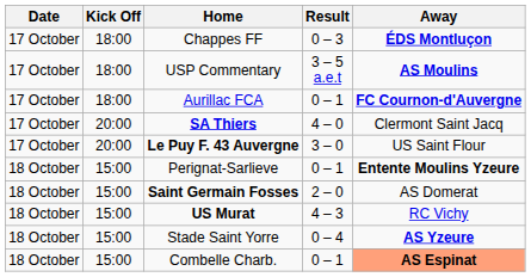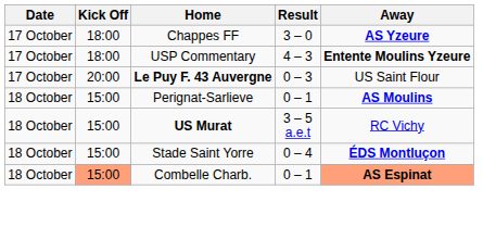 <table class="wikitable" style="text-align: center">
 <tr>
 <th scope="col">Date</th>
 <th scope="col">Kick Off</th>
 <th scope="col">Home</th>
 <th scope="col">Result</th>
 <th scope="col">Away</th>
 </tr>
 <tr>
 <td>17 October</td>
 <td>18:00</td>
 <td>Chappes FF</td>
-<td>0 – 3</td>
-<td><strong><a href='#'>ÉDS Montluçon</a></strong></td>
+<td>3 – 0</td>
+<td><strong><a href='#'>AS Yzeure</a></strong></td>
 </tr>
 <tr>
 <td>17 October</td>
 <td>18:00</td>
 <td>USP Commentary</td>
-<td>3 – 5 <br> <a href='#'>a.e.t</a></td>
-<td><strong><a href='#'>AS Moulins</a></strong></td>
-</tr>
-<tr>
-<td>17 October</td>
-<td>18:00</td>
-<td><a href='#'>Aurillac FCA</a></td>
-<td>0 – 1</td>
-<td><strong><a href='#'>FC Cournon-d'Auvergne</a></strong></td>
-</tr>
-<tr>
-<td>17 October</td>
-<td>20:00</td>
-<td><strong><a href='#'>SA Thiers</a></strong></td>
-<td>4 – 0</td>
-<td>Clermont Saint Jacq</td>
+<td>4 – 3</td>
+<td><strong>Entente Moulins Yzeure</strong></td>
 </tr>
 <tr>
 <td>17 October</td>
 <td>20:00</td>
 <td><strong>Le Puy F. 43 Auvergne</strong></td>
-<td>3 – 0</td>
+<td>0 – 3</td>
 <td>US Saint Flour</td>
 </tr>
 <tr>
 <td>18 October</td>
 <td>15:00</td>
 <td>Perignat-Sarlieve</td>
 <td>0 – 1</td>
-<td><strong>Entente Moulins Yzeure</strong></td>
-</tr>
-<tr>
-<td>18 October</td>
-<td>15:00</td>
-<td><strong>Saint Germain Fosses</strong></td>
-<td>2 – 0</td>
-<td>AS Domerat</td>
+<td><strong><a href='#'>AS Moulins</a></strong></td>
 </tr>
 <tr>
 <td>18 October</td>
 <td>15:00</td>
 <td><strong>US Murat</strong></td>
-<td>4 – 3</td>
+<td>3 – 5 <br> <a href='#'>a.e.t</a></td>
 <td><a href='#'>RC Vichy</a></td>
 </tr>
 <tr>
 <td>18 October</td>
 <td>15:00</td>
 <td>Stade Saint Yorre</td>
 <td>0 – 4</td>
-<td><strong><a href='#'>AS Yzeure</a></strong></td>
+<td><strong><a href='#'>ÉDS Montluçon</a></strong></td>
 </tr>
 <tr>
 <td>18 October</td>
-<td>15:00</td>
+<td style="background: lightsalmon;">15:00</td>
 <td>Combelle Charb.</td>
 <td>0 – 1</td>
 <td style="background: lightsalmon;"><strong>AS Espinat</strong></td>
 </tr>
 </table>
